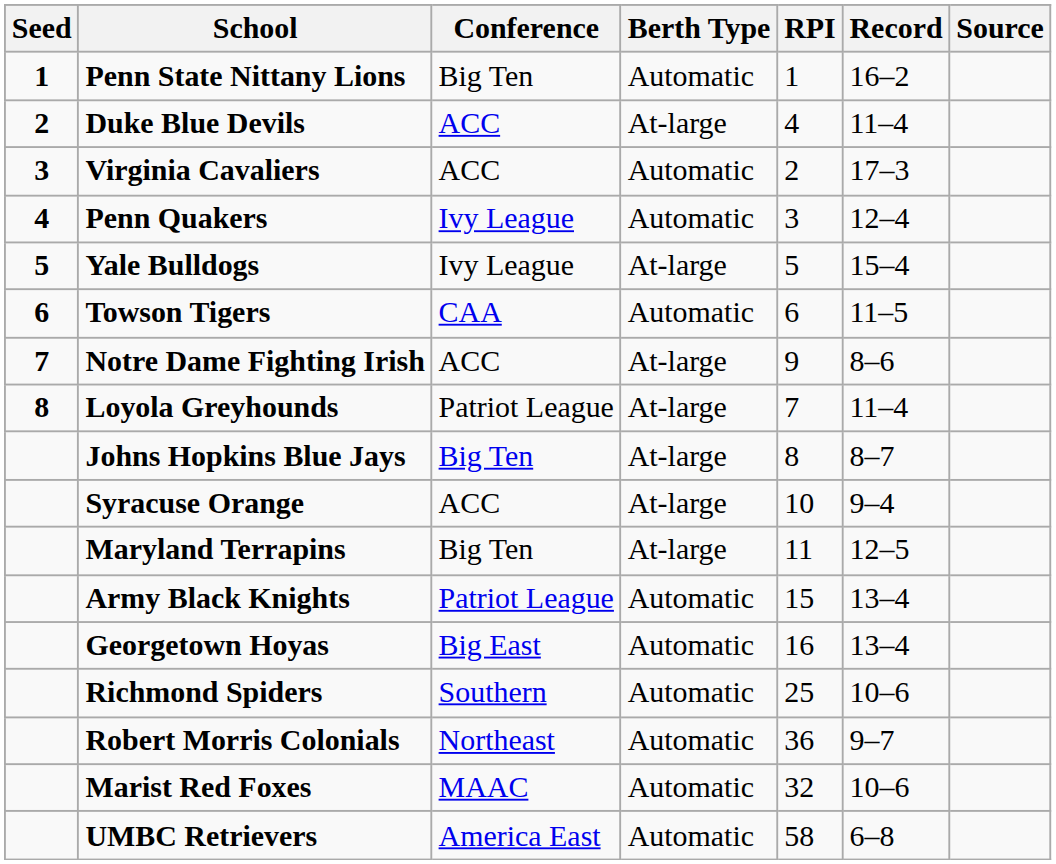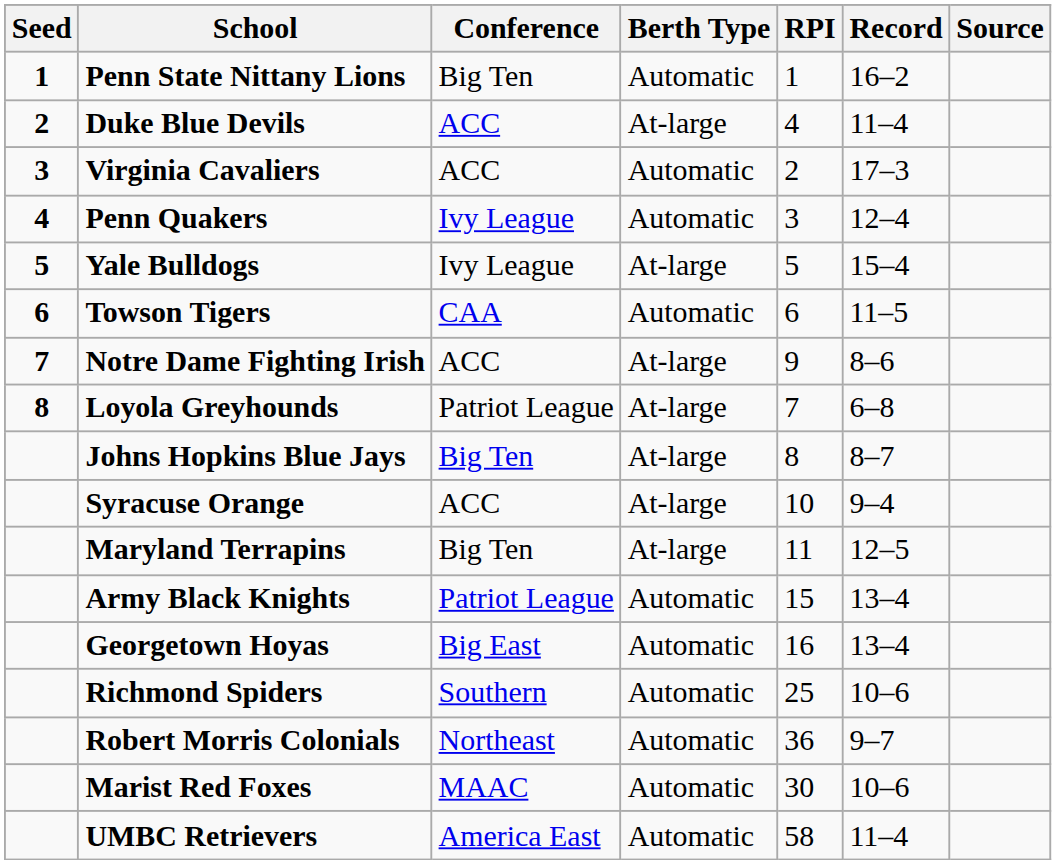 <table class="wikitable sortable">
 <tr>
 <th>Seed</th>
 <th>School</th>
 <th>Conference</th>
 <th>Berth Type</th>
 <th>RPI</th>
 <th>Record</th>
 <th>Source</th>
 </tr>
 <tr>
 <td style="text-align:center"><strong>1</strong></td>
 <td style=><strong>Penn State Nittany Lions</strong></td>
 <td>Big Ten</td>
 <td>Automatic</td>
 <td>1</td>
 <td>16–2</td>
 <td></td>
 </tr>
 <tr>
 <td style="text-align:center"><strong>2</strong></td>
 <td style=><strong>Duke Blue Devils</strong></td>
 <td><a href='#'>ACC</a></td>
 <td>At-large</td>
 <td>4</td>
 <td>11–4</td>
 <td></td>
 </tr>
 <tr>
 <td style="text-align:center"><strong>3</strong></td>
 <td style=><strong>Virginia Cavaliers</strong></td>
 <td>ACC</td>
 <td>Automatic</td>
 <td>2</td>
 <td>17–3</td>
 <td></td>
 </tr>
 <tr>
 <td style="text-align:center"><strong>4</strong></td>
 <td style=><strong>Penn Quakers</strong></td>
 <td><a href='#'>Ivy League</a></td>
 <td>Automatic</td>
 <td>3</td>
 <td>12–4</td>
 <td></td>
 </tr>
 <tr>
 <td style="text-align:center"><strong>5</strong></td>
 <td style=><strong>Yale Bulldogs</strong></td>
 <td>Ivy League</td>
 <td>At-large</td>
 <td>5</td>
 <td>15–4</td>
 <td></td>
 </tr>
 <tr>
 <td style="text-align:center"><strong>6</strong></td>
 <td style=><strong>Towson Tigers</strong></td>
 <td><a href='#'>CAA</a></td>
 <td>Automatic</td>
 <td>6</td>
 <td>11–5</td>
 <td></td>
 </tr>
 <tr>
 <td style="text-align:center"><strong>7</strong></td>
 <td style=><strong>Notre Dame Fighting Irish</strong></td>
 <td>ACC</td>
 <td>At-large</td>
 <td>9</td>
 <td>8–6</td>
 <td></td>
 </tr>
 <tr>
 <td style="text-align:center"><strong>8</strong></td>
 <td style=><strong>Loyola Greyhounds</strong></td>
 <td>Patriot League</td>
 <td>At-large</td>
 <td>7</td>
-<td>11–4</td>
+<td>6–8</td>
 <td></td>
 </tr>
 <tr>
 <td></td>
 <td style=><strong>Johns Hopkins Blue Jays</strong></td>
 <td><a href='#'>Big Ten</a></td>
 <td>At-large</td>
 <td>8</td>
 <td>8–7</td>
 <td></td>
 </tr>
 <tr>
 <td></td>
 <td style=><strong>Syracuse Orange</strong></td>
 <td>ACC</td>
 <td>At-large</td>
 <td>10</td>
 <td>9–4</td>
 <td></td>
 </tr>
 <tr>
 <td></td>
 <td style=><strong>Maryland Terrapins</strong></td>
 <td>Big Ten</td>
 <td>At-large</td>
 <td>11</td>
 <td>12–5</td>
 <td></td>
 </tr>
 <tr>
 <td></td>
 <td style=><strong>Army Black Knights</strong></td>
 <td><a href='#'>Patriot League</a></td>
 <td>Automatic</td>
 <td>15</td>
 <td>13–4</td>
 <td></td>
 </tr>
 <tr>
 <td></td>
 <td style=><strong>Georgetown Hoyas</strong></td>
 <td><a href='#'>Big East</a></td>
 <td>Automatic</td>
 <td>16</td>
 <td>13–4</td>
 <td></td>
 </tr>
 <tr>
 <td></td>
 <td style=><strong>Richmond Spiders</strong></td>
 <td><a href='#'>Southern</a></td>
 <td>Automatic</td>
 <td>25</td>
 <td>10–6</td>
 <td></td>
 </tr>
 <tr>
 <td></td>
 <td style=><strong>Robert Morris Colonials</strong></td>
 <td><a href='#'>Northeast</a></td>
 <td>Automatic</td>
 <td>36</td>
 <td>9–7</td>
 <td></td>
 </tr>
 <tr>
 <td></td>
 <td style=><strong>Marist Red Foxes</strong></td>
 <td><a href='#'>MAAC</a></td>
 <td>Automatic</td>
-<td>32</td>
+<td>30</td>
 <td>10–6</td>
 <td></td>
 </tr>
 <tr>
 <td></td>
 <td style=><strong>UMBC Retrievers</strong></td>
 <td><a href='#'>America East</a></td>
 <td>Automatic</td>
 <td>58</td>
-<td>6–8</td>
+<td>11–4</td>
 <td></td>
 </tr>
 </table>
